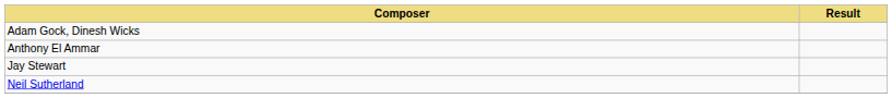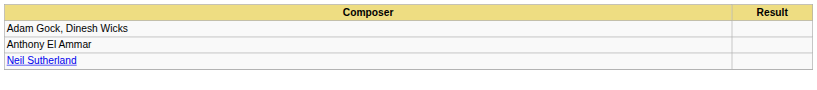 <table class="wikitable" width=100%>
 <tr>
 <th style="width:90%;background:#EEDD82;">Composer</th>
 <th style="width:10%;background:#EEDD82;">Result<br></th>
 </tr>
 <tr>
 <td>Adam Gock, Dinesh Wicks</td>
 <td></td>
 </tr>
 <tr>
 <td>Anthony El Ammar</td>
 <td></td>
 </tr>
 <tr>
-<td>Jay Stewart</td>
-<td></td>
-</tr>
-<tr>
 <td><a href='#'>Neil Sutherland</a></td>
 <td></td>
 </tr>
 <tr>
 </tr>
 </table>
